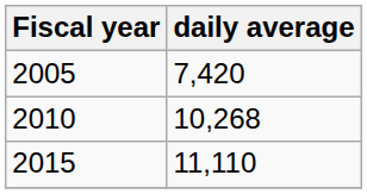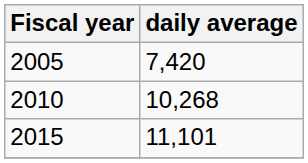 <table class="wikitable">
 <tr>
 <th>Fiscal year</th>
 <th>daily average</th>
 </tr>
 <tr>
 <td>2005</td>
 <td>7,420</td>
 </tr>
 <tr>
 <td>2010</td>
 <td>10,268</td>
 </tr>
 <tr>
 <td>2015</td>
-<td>11,110</td>
+<td>11,101</td>
 </tr>
 <tr>
 </tr>
 </table>
